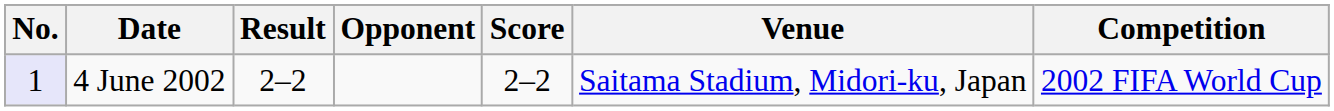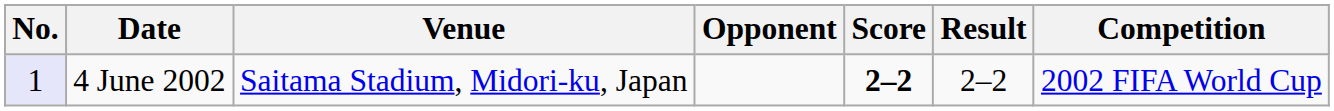 <table class="wikitable sortable">
 <tr>
 <th scope="col">No.</th>
 <th scope="col">Date</th>
-<th scope="col">Result</th>
+<th scope="col">Venue</th>
 <th scope="col">Opponent</th>
 <th scope="col">Score</th>
-<th scope="col">Venue</th>
+<th scope="col">Result</th>
 <th scope="col">Competition</th>
 </tr>
 <tr>
 <td align="center" style="background: lavender;">1</td>
 <td>4 June 2002</td>
+<td><a href='#'>Saitama Stadium</a>, <a href='#'>Midori-ku</a>, Japan</td>
+<td></td>
+<td align="center"><strong>2–2</strong></td>
 <td align="center">2–2</td>
-<td></td>
-<td align="center">2–2</td>
-<td><a href='#'>Saitama Stadium</a>, <a href='#'>Midori-ku</a>, Japan</td>
 <td><a href='#'>2002 FIFA World Cup</a></td>
 </tr>
 </table>
